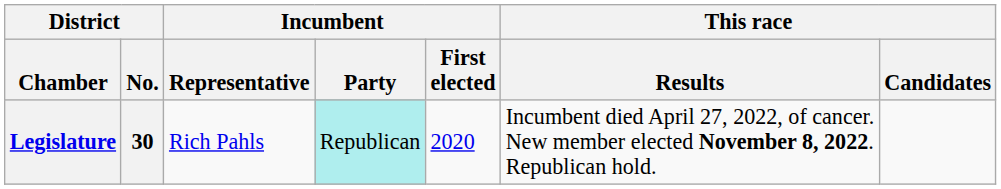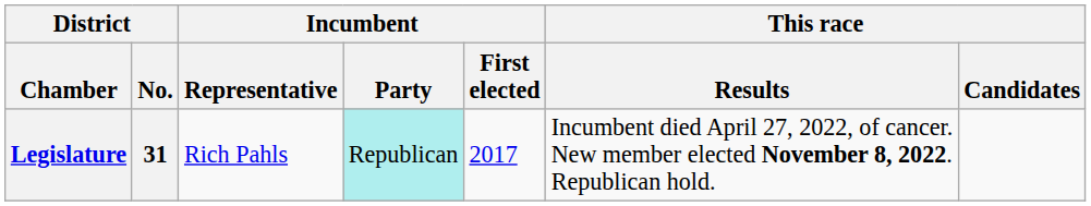 <table class="wikitable sortable">
 <tr valign=bottom>
 <th colspan="2">District</th>
 <th colspan="3">Incumbent</th>
 <th colspan="2">This race</th>
 </tr>
 <tr valign=bottom>
 <th>Chamber</th>
 <th>No.</th>
 <th>Representative</th>
 <th>Party</th>
 <th>First<br>elected</th>
 <th>Results</th>
 <th>Candidates</th>
 </tr>
 <tr>
 <th><a href='#'>Legislature</a></th>
-<th>30</th>
+<th>31</th>
 <td><a href='#'>Rich Pahls</a></td>
 <td style="background: paleturquoise;">Republican</td>
-<td><a href='#'>2020</a></td>
+<td><a href='#'>2017</a></td>
 <td>Incumbent died April 27, 2022, of cancer.<br>New member elected <strong>November 8, 2022</strong>.<br>Republican hold.</td>
 <td nowrap></td>
 </tr>
 </table>
